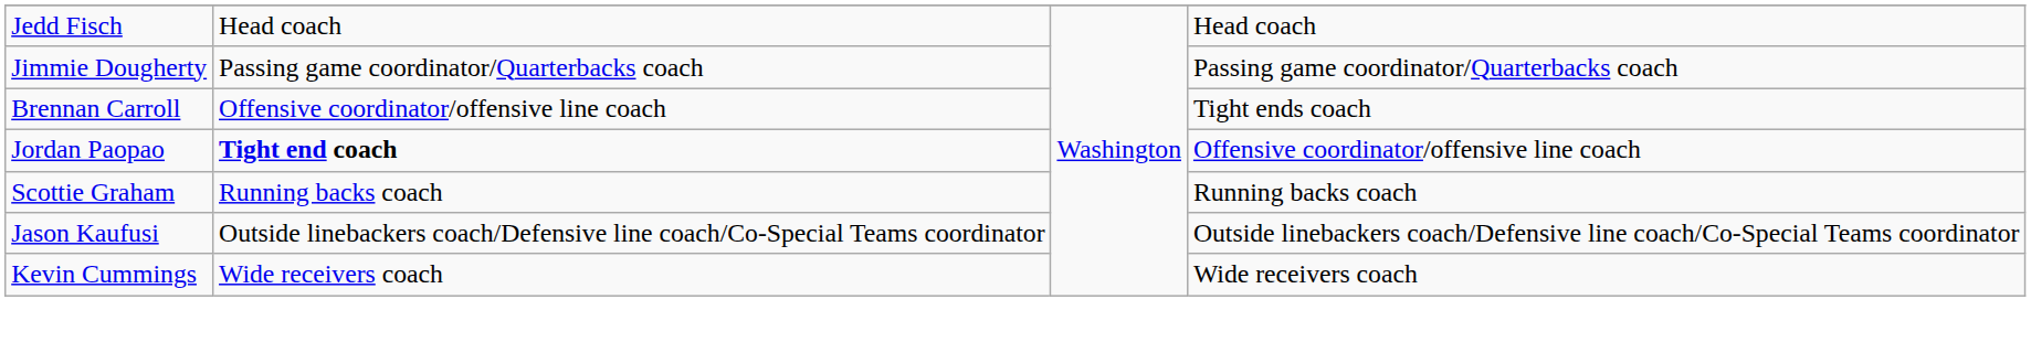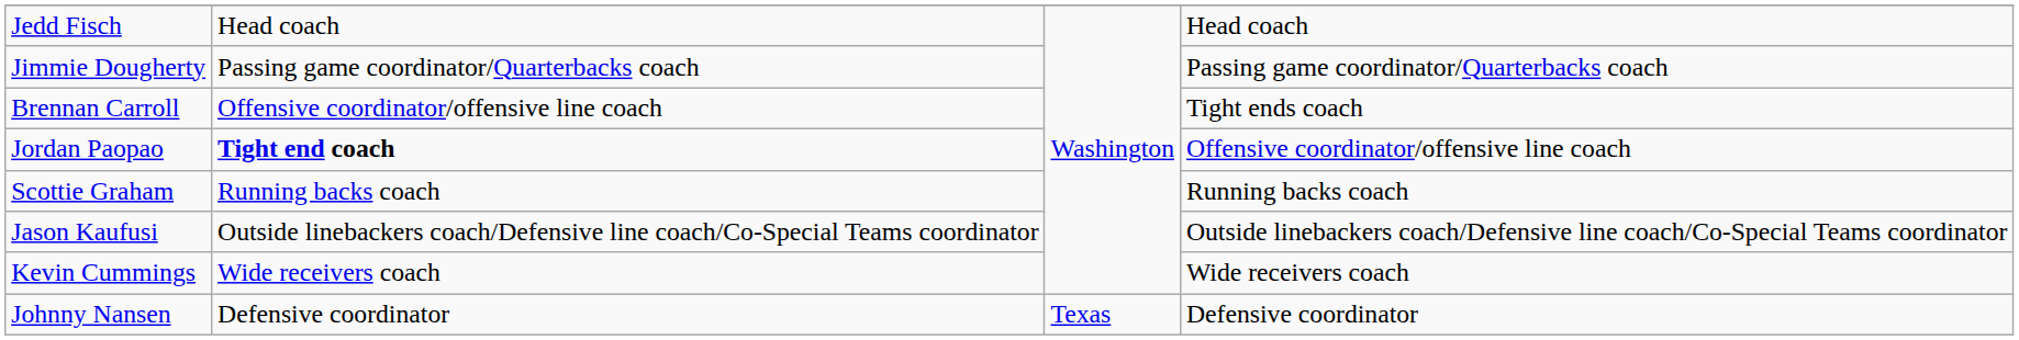 <table class="wikitable">
 <tr>
 </tr>
 <tr>
 <td><a href='#'>Jedd Fisch</a></td>
 <td>Head coach</td>
 <td rowspan=7><a href='#'>Washington</a></td>
 <td>Head coach</td>
 </tr>
 <tr>
 <td><a href='#'>Jimmie Dougherty</a></td>
 <td>Passing game coordinator/<a href='#'>Quarterbacks</a> coach</td>
 <td>Passing game coordinator/<a href='#'>Quarterbacks</a> coach</td>
 </tr>
 <tr>
 <td><a href='#'>Brennan Carroll</a></td>
 <td><a href='#'>Offensive coordinator</a>/offensive line coach</td>
 <td>Tight ends coach</td>
 </tr>
 <tr>
 <td><a href='#'>Jordan Paopao</a></td>
 <td><strong><a href='#'>Tight end</a> coach</strong></td>
 <td><a href='#'>Offensive coordinator</a>/offensive line coach</td>
 </tr>
 <tr>
 <td><a href='#'>Scottie Graham</a></td>
 <td><a href='#'>Running backs</a> coach</td>
 <td>Running backs coach</td>
 </tr>
 <tr>
 <td><a href='#'>Jason Kaufusi</a></td>
 <td>Outside linebackers coach/Defensive line coach/Co-Special Teams coordinator</td>
 <td>Outside linebackers coach/Defensive line coach/Co-Special Teams coordinator</td>
 </tr>
 <tr>
 <td><a href='#'>Kevin Cummings</a></td>
 <td><a href='#'>Wide receivers</a> coach</td>
 <td>Wide receivers coach</td>
 </tr>
+<tr>
+<td><a href='#'>Johnny Nansen</a></td>
+<td>Defensive coordinator</td>
+<td><a href='#'>Texas</a></td>
+<td>Defensive coordinator</td>
+</tr>
 </table>
